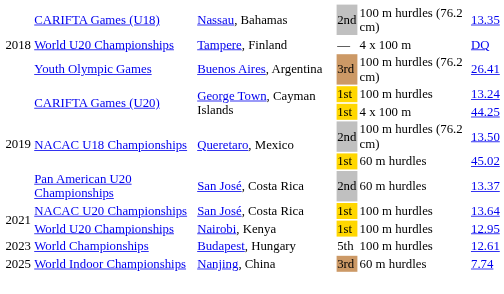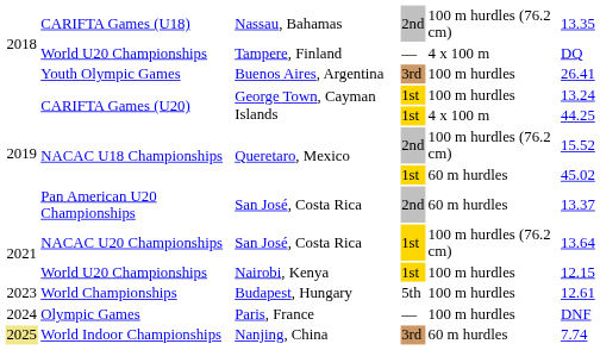 <table>
 <tr>
 <td rowspan=3>2018</td>
 <td><a href='#'>CARIFTA Games (U18)</a></td>
 <td><a href='#'>Nassau</a>, Bahamas</td>
 <td bgcolor=silver>2nd</td>
 <td>100 m hurdles (76.2 cm)</td>
 <td><a href='#'>13.35</a></td>
 </tr>
 <tr>
 <td><a href='#'>World U20 Championships</a></td>
 <td><a href='#'>Tampere</a>, Finland</td>
 <td>—</td>
 <td>4 x 100 m</td>
 <td><a href='#'>DQ</a></td>
 </tr>
 <tr>
 <td><a href='#'>Youth Olympic Games</a></td>
 <td><a href='#'>Buenos Aires</a>, Argentina</td>
 <td bgcolor=cc9966>3rd</td>
-<td>100 m hurdles (76.2 cm)</td>
+<td>100 m hurdles</td>
 <td><a href='#'>26.41</a></td>
 </tr>
 <tr>
 <td rowspan=5>2019</td>
 <td rowspan=2><a href='#'>CARIFTA Games (U20)</a></td>
 <td rowspan=2><a href='#'>George Town</a>, Cayman Islands</td>
 <td bgcolor=gold>1st</td>
 <td>100 m hurdles</td>
 <td><a href='#'>13.24</a></td>
 </tr>
 <tr>
 <td bgcolor=gold>1st</td>
 <td>4 x 100 m</td>
 <td><a href='#'>44.25</a></td>
 </tr>
 <tr>
 <td rowspan=2><a href='#'>NACAC U18 Championships</a></td>
 <td rowspan=2><a href='#'>Queretaro</a>, Mexico</td>
 <td bgcolor=silver>2nd</td>
 <td>100 m hurdles (76.2 cm)</td>
-<td><a href='#'>13.50</a></td>
+<td><a href='#'>15.52</a></td>
 </tr>
 <tr>
 <td bgcolor=gold>1st</td>
 <td>60 m hurdles</td>
 <td><a href='#'>45.02</a></td>
 </tr>
 <tr>
 <td><a href='#'>Pan American U20 Championships</a></td>
 <td><a href='#'>San José</a>, Costa Rica</td>
 <td bgcolor=silver>2nd</td>
 <td>60 m hurdles</td>
 <td><a href='#'>13.37</a></td>
 </tr>
 <tr>
 <td rowspan=2>2021</td>
 <td><a href='#'>NACAC U20 Championships</a></td>
 <td><a href='#'>San José</a>, Costa Rica</td>
 <td bgcolor=gold>1st</td>
-<td>100 m hurdles</td>
+<td>100 m hurdles (76.2 cm)</td>
 <td><a href='#'>13.64</a></td>
 </tr>
 <tr>
 <td><a href='#'>World U20 Championships</a></td>
 <td><a href='#'>Nairobi</a>, Kenya</td>
 <td bgcolor=gold>1st</td>
 <td>100 m hurdles</td>
-<td><a href='#'>12.95</a></td>
+<td><a href='#'>12.15</a></td>
 </tr>
 <tr>
 <td>2023</td>
 <td><a href='#'>World Championships</a></td>
 <td><a href='#'>Budapest</a>, Hungary</td>
 <td>5th</td>
 <td>100 m hurdles</td>
 <td><a href='#'>12.61</a></td>
 </tr>
 <tr>
-<td>2025</td>
+<td>2024</td>
+<td><a href='#'>Olympic Games</a></td>
+<td><a href='#'>Paris</a>, France</td>
+<td>—</td>
+<td>100 m hurdles</td>
+<td><a href='#'>DNF</a></td>
+</tr>
+<tr>
+<td style="background: khaki;">2025</td>
 <td><a href='#'>World Indoor Championships</a></td>
 <td><a href='#'>Nanjing</a>, China</td>
 <td bgcolor=cc9966>3rd</td>
 <td>60 m hurdles</td>
 <td><a href='#'>7.74</a></td>
 </tr>
 </table>
